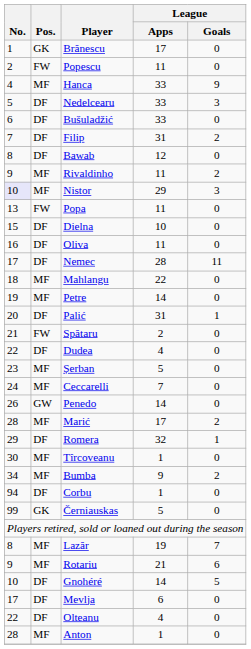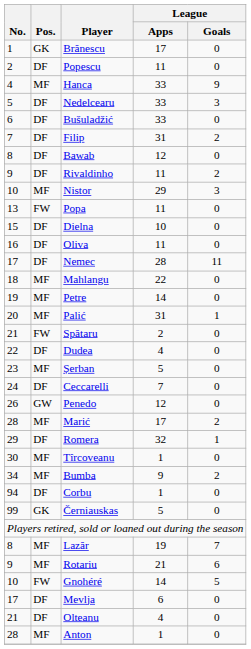 <table class="wikitable sortable" style="text-align:center">
 <tr>
 <th rowspan="2" valign="bottom">No.</th>
 <th rowspan="2" valign="bottom">Pos.</th>
 <th rowspan="2" valign="bottom">Player</th>
 <th colspan="3" width="125">League</th>
 </tr>
 <tr>
 <th>Apps</th>
 <th>Goals</th>
 </tr>
 <tr>
 <td align="left">1</td>
 <td align="left">GK</td>
 <td align="left"> <a href='#'>Brănescu</a></td>
 <td>17</td>
 <td>0</td>
 </tr>
 <tr>
 <td align="left">2</td>
-<td align="left">FW</td>
+<td align="left">DF</td>
 <td align="left"> <a href='#'>Popescu</a></td>
 <td>11</td>
 <td>0</td>
 </tr>
 <tr>
 <td align="left">4</td>
 <td align="left">MF</td>
 <td align="left"> <a href='#'>Hanca</a></td>
 <td>33</td>
 <td>9</td>
 </tr>
 <tr>
 <td align="left">5</td>
 <td align="left">DF</td>
 <td align="left"> <a href='#'>Nedelcearu</a></td>
 <td>33</td>
 <td>3</td>
 </tr>
 <tr>
 <td align="left">6</td>
 <td align="left">DF</td>
 <td align="left"> <a href='#'>Bušuladžić</a></td>
 <td>33</td>
 <td>0</td>
 </tr>
 <tr>
 <td align="left">7</td>
 <td align="left">DF</td>
 <td align="left"> <a href='#'>Filip</a></td>
 <td>31</td>
 <td>2</td>
 </tr>
 <tr>
 <td align="left">8</td>
 <td align="left">DF</td>
 <td align="left"> <a href='#'>Bawab</a></td>
 <td>12</td>
 <td>0</td>
 </tr>
 <tr>
 <td align="left">9</td>
-<td align="left">MF</td>
+<td align="left">DF</td>
 <td align="left"> <a href='#'>Rivaldinho</a></td>
 <td>11</td>
 <td>2</td>
 </tr>
 <tr>
-<td align="left" style="background: lavender;">10</td>
+<td align="left">10</td>
 <td align="left">MF</td>
 <td align="left"> <a href='#'>Nistor</a></td>
 <td>29</td>
 <td>3</td>
 </tr>
 <tr>
 <td align="left">13</td>
 <td align="left">FW</td>
 <td align="left"> <a href='#'>Popa</a></td>
 <td>11</td>
 <td>0</td>
 </tr>
 <tr>
 <td align="left">15</td>
 <td align="left">DF</td>
 <td align="left"> <a href='#'>Dielna</a></td>
 <td>10</td>
 <td>0</td>
 </tr>
 <tr>
 <td align="left">16</td>
 <td align="left">DF</td>
 <td align="left"> <a href='#'>Oliva</a></td>
 <td>11</td>
 <td>0</td>
 </tr>
 <tr>
 <td align="left">17</td>
 <td align="left">DF</td>
 <td align="left"> <a href='#'>Nemec</a></td>
 <td>28</td>
 <td>11</td>
 </tr>
 <tr>
 <td align="left">18</td>
 <td align="left">MF</td>
 <td align="left"> <a href='#'>Mahlangu</a></td>
 <td>22</td>
 <td>0</td>
 </tr>
 <tr>
 <td align="left">19</td>
 <td align="left">MF</td>
 <td align="left"> <a href='#'>Petre</a></td>
 <td>14</td>
 <td>0</td>
 </tr>
 <tr>
 <td align="left">20</td>
-<td align="left">DF</td>
+<td align="left">MF</td>
 <td align="left"> <a href='#'>Palić</a></td>
 <td>31</td>
 <td>1</td>
 </tr>
 <tr>
 <td align="left">21</td>
 <td align="left">FW</td>
 <td align="left"> <a href='#'>Spătaru</a></td>
 <td>2</td>
 <td>0</td>
 </tr>
 <tr>
 <td align="left">22</td>
 <td align="left">DF</td>
 <td align="left"> <a href='#'>Dudea</a></td>
 <td>4</td>
 <td>0</td>
 </tr>
 <tr>
 <td align="left">23</td>
 <td align="left">MF</td>
 <td align="left"> <a href='#'>Șerban</a></td>
 <td>5</td>
 <td>0</td>
 </tr>
 <tr>
 <td align="left">24</td>
-<td align="left">MF</td>
+<td align="left">DF</td>
 <td align="left"> <a href='#'>Ceccarelli</a></td>
 <td>7</td>
 <td>0</td>
 </tr>
 <tr>
 <td align="left">26</td>
 <td align="left">GW</td>
 <td align="left"> <a href='#'>Penedo</a></td>
-<td>14</td>
+<td>12</td>
 <td>0</td>
 </tr>
 <tr>
 <td align="left">28</td>
 <td align="left">MF</td>
 <td align="left"> <a href='#'>Marić</a></td>
 <td>17</td>
 <td>2</td>
 </tr>
 <tr>
 <td align="left">29</td>
 <td align="left">DF</td>
 <td align="left"> <a href='#'>Romera</a></td>
 <td>32</td>
 <td>1</td>
 </tr>
 <tr>
 <td align="left">30</td>
 <td align="left">MF</td>
 <td align="left"> <a href='#'>Tîrcoveanu</a></td>
 <td>1</td>
 <td>0</td>
 </tr>
 <tr>
 <td align="left">34</td>
 <td align="left">MF</td>
 <td align="left"> <a href='#'>Bumba</a></td>
 <td>9</td>
 <td>2</td>
 </tr>
 <tr>
 <td align="left">94</td>
 <td align="left">DF</td>
 <td align="left"> <a href='#'>Corbu</a></td>
 <td>1</td>
 <td>0</td>
 </tr>
 <tr>
 <td align="left">99</td>
 <td align="left">GK</td>
 <td align="left"> <a href='#'>Černiauskas</a></td>
 <td>5</td>
 <td>0</td>
 </tr>
 <tr>
 <td colspan="6"><em>Players retired, sold or loaned out during the season</em></td>
 </tr>
 <tr>
 <td align="left">8</td>
 <td align="left">MF</td>
 <td align="left"> <a href='#'>Lazăr</a></td>
 <td>19</td>
 <td>7</td>
 </tr>
 <tr>
 <td align="left">9</td>
 <td align="left">MF</td>
 <td align="left"> <a href='#'>Rotariu</a></td>
 <td>21</td>
 <td>6</td>
 </tr>
 <tr>
 <td align="left">10</td>
-<td align="left">DF</td>
+<td align="left">FW</td>
 <td align="left"> <a href='#'>Gnohéré</a></td>
 <td>14</td>
 <td>5</td>
 </tr>
 <tr>
 <td align="left">17</td>
 <td align="left">DF</td>
 <td align="left"> <a href='#'>Mevlja</a></td>
 <td>6</td>
 <td>0</td>
 </tr>
 <tr>
-<td align="left">22</td>
+<td align="left">21</td>
 <td align="left">DF</td>
 <td align="left"> <a href='#'>Olteanu</a></td>
 <td>4</td>
 <td>0</td>
 </tr>
 <tr>
 <td align="left">28</td>
 <td align="left">MF</td>
 <td align="left"> <a href='#'>Anton</a></td>
 <td>1</td>
 <td>0</td>
 </tr>
 <tr>
 </tr>
 </table>
